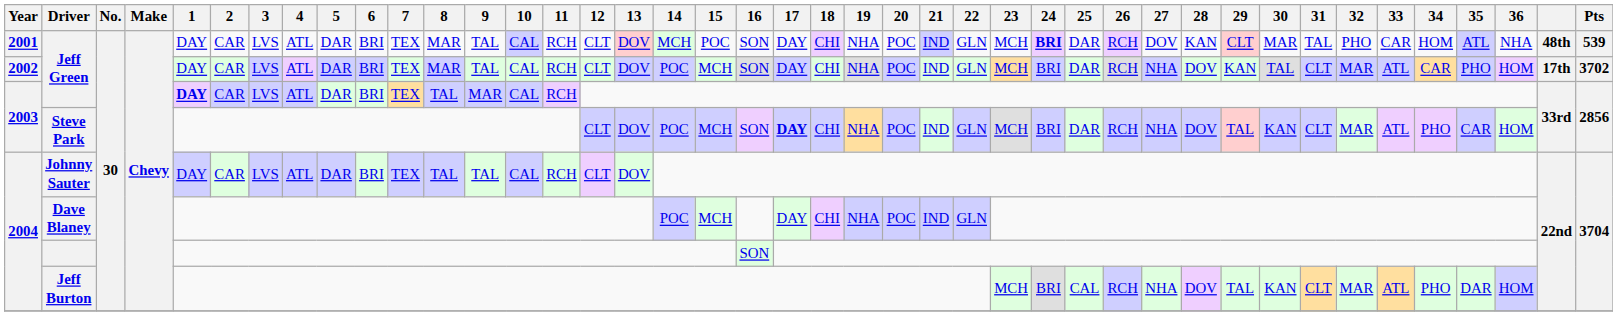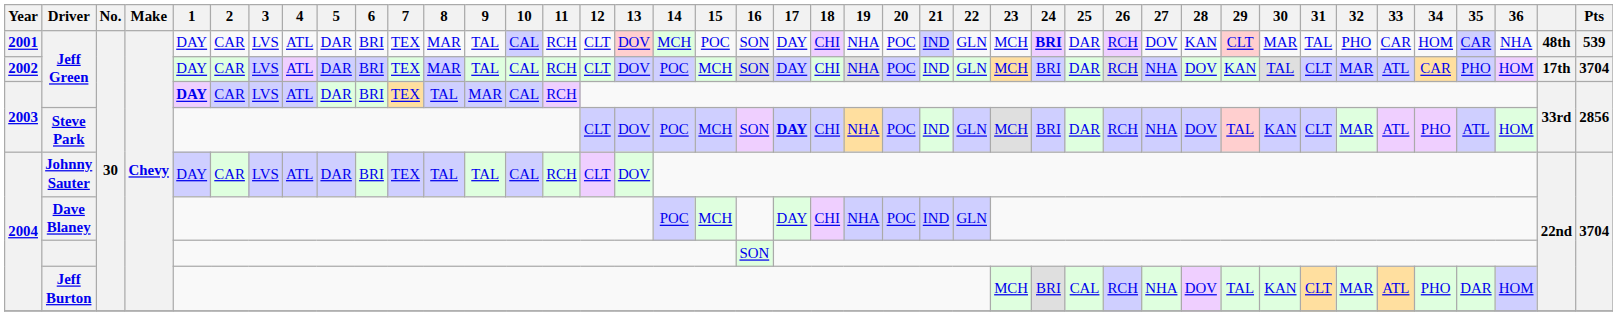 <table class="wikitable" style="text-align:center; font-size:75%">
 <tr>
 <th>Year</th>
 <th>Driver</th>
 <th>No.</th>
 <th>Make</th>
 <th>1</th>
 <th>2</th>
 <th>3</th>
 <th>4</th>
 <th>5</th>
 <th>6</th>
 <th>7</th>
 <th>8</th>
 <th>9</th>
 <th>10</th>
 <th>11</th>
 <th>12</th>
 <th>13</th>
 <th>14</th>
 <th>15</th>
 <th>16</th>
 <th>17</th>
 <th>18</th>
 <th>19</th>
 <th>20</th>
 <th>21</th>
 <th>22</th>
 <th>23</th>
 <th>24</th>
 <th>25</th>
 <th>26</th>
 <th>27</th>
 <th>28</th>
 <th>29</th>
 <th>30</th>
 <th>31</th>
 <th>32</th>
 <th>33</th>
 <th>34</th>
 <th>35</th>
 <th>36</th>
 <th></th>
 <th>Pts</th>
 </tr>
 <tr>
 <th><a href='#'>2001</a></th>
 <th rowspan=3><a href='#'>Jeff Green</a></th>
 <th rowspan=8>30</th>
 <th rowspan=8><a href='#'>Chevy</a></th>
 <td><a href='#'>DAY</a></td>
 <td><a href='#'>CAR</a></td>
 <td><a href='#'>LVS</a></td>
 <td><a href='#'>ATL</a></td>
 <td><a href='#'>DAR</a></td>
 <td><a href='#'>BRI</a></td>
 <td><a href='#'>TEX</a></td>
 <td><a href='#'>MAR</a></td>
 <td><a href='#'>TAL</a></td>
 <td style="background:#CFCFFF;"><a href='#'>CAL</a><br></td>
 <td><a href='#'>RCH</a></td>
 <td><a href='#'>CLT</a></td>
 <td style="background:#FFCFCF;"><a href='#'>DOV</a><br></td>
 <td style="background:#DFFFDF;"><a href='#'>MCH</a><br></td>
 <td><a href='#'>POC</a></td>
 <td><a href='#'>SON</a></td>
 <td><a href='#'>DAY</a></td>
 <td style="background:#EFCFFF;"><a href='#'>CHI</a><br></td>
 <td><a href='#'>NHA</a></td>
 <td><a href='#'>POC</a></td>
 <td style="background:#CFCFFF;"><a href='#'>IND</a><br></td>
 <td><a href='#'>GLN</a></td>
 <td><a href='#'>MCH</a></td>
 <td style="background:#EFCFFF;"><strong><a href='#'>BRI</a></strong><br></td>
 <td><a href='#'>DAR</a></td>
 <td style="background:#EFCFFF;"><a href='#'>RCH</a><br></td>
 <td><a href='#'>DOV</a></td>
 <td><a href='#'>KAN</a></td>
 <td style="background:#FFCFCF;"><a href='#'>CLT</a><br></td>
 <td><a href='#'>MAR</a></td>
 <td><a href='#'>TAL</a></td>
 <td><a href='#'>PHO</a></td>
 <td><a href='#'>CAR</a></td>
 <td><a href='#'>HOM</a></td>
-<td style="background:#CFCFFF;"><a href='#'>ATL</a><br></td>
+<td style="background:#CFCFFF;"><a href='#'>CAR</a><br></td>
 <td><a href='#'>NHA</a></td>
 <th>48th</th>
 <th>539</th>
 </tr>
 <tr>
 <th><a href='#'>2002</a></th>
 <td style="background:#DFFFDF;"><a href='#'>DAY</a><br></td>
 <td style="background:#DFFFDF;"><a href='#'>CAR</a><br></td>
 <td style="background:#CFCFFF;"><a href='#'>LVS</a><br></td>
 <td style="background:#EFCFFF;"><a href='#'>ATL</a><br></td>
 <td style="background:#CFCFFF;"><a href='#'>DAR</a><br></td>
 <td style="background:#CFCFFF;"><a href='#'>BRI</a><br></td>
 <td style="background:#DFFFDF;"><a href='#'>TEX</a><br></td>
 <td style="background:#CFCFFF;"><a href='#'>MAR</a><br></td>
 <td style="background:#DFFFDF;"><a href='#'>TAL</a><br></td>
 <td style="background:#DFFFDF;"><a href='#'>CAL</a><br></td>
 <td style="background:#DFFFDF;"><a href='#'>RCH</a><br></td>
 <td style="background:#DFFFDF;"><a href='#'>CLT</a><br></td>
 <td style="background:#CFCFFF;"><a href='#'>DOV</a><br></td>
 <td style="background:#CFCFFF;"><a href='#'>POC</a><br></td>
 <td style="background:#DFFFDF;"><a href='#'>MCH</a><br></td>
 <td style="background:#DFDFDF;"><a href='#'>SON</a><br></td>
 <td style="background:#CFCFFF;"><a href='#'>DAY</a><br></td>
 <td style="background:#DFFFDF;"><a href='#'>CHI</a><br></td>
 <td style="background:#DFDFDF;"><a href='#'>NHA</a><br></td>
 <td style="background:#CFCFFF;"><a href='#'>POC</a><br></td>
 <td style="background:#DFFFDF;"><a href='#'>IND</a><br></td>
 <td style="background:#DFFFDF;"><a href='#'>GLN</a><br></td>
 <td style="background:#FFDF9F;"><a href='#'>MCH</a><br></td>
 <td style="background:#CFCFFF;"><a href='#'>BRI</a><br></td>
 <td style="background:#DFFFDF;"><a href='#'>DAR</a><br></td>
 <td style="background:#DFDFDF;"><a href='#'>RCH</a><br></td>
 <td style="background:#CFCFFF;"><a href='#'>NHA</a><br></td>
 <td style="background:#DFFFDF;"><a href='#'>DOV</a><br></td>
 <td style="background:#DFFFDF;"><a href='#'>KAN</a><br></td>
 <td style="background:#DFDFDF;"><a href='#'>TAL</a><br></td>
 <td style="background:#CFCFFF;"><a href='#'>CLT</a><br></td>
 <td style="background:#CFCFFF;"><a href='#'>MAR</a><br></td>
 <td style="background:#CFCFFF;"><a href='#'>ATL</a><br></td>
 <td style="background:#FFDF9F;"><a href='#'>CAR</a><br></td>
 <td style="background:#CFCFFF;"><a href='#'>PHO</a><br></td>
 <td style="background:#EFCFFF;"><a href='#'>HOM</a><br></td>
 <th>17th</th>
-<th>3702</th>
+<th>3704</th>
 </tr>
 <tr>
 <th rowspan=2><a href='#'>2003</a></th>
 <td style="background:#EFCFFF;"><strong><a href='#'>DAY</a></strong><br></td>
 <td style="background:#CFCFFF;"><a href='#'>CAR</a><br></td>
 <td style="background:#CFCFFF;"><a href='#'>LVS</a><br></td>
 <td style="background:#CFCFFF;"><a href='#'>ATL</a><br></td>
 <td style="background:#DFFFDF;"><a href='#'>DAR</a><br></td>
 <td style="background:#DFFFDF;"><a href='#'>BRI</a><br></td>
 <td style="background:#FFDF9F;"><a href='#'>TEX</a><br></td>
 <td style="background:#CFCFFF;"><a href='#'>TAL</a><br></td>
 <td style="background:#CFCFFF;"><a href='#'>MAR</a><br></td>
 <td style="background:#CFCFFF;"><a href='#'>CAL</a><br></td>
 <td style="background:#EFCFFF;"><a href='#'>RCH</a><br></td>
 <td colspan=25></td>
 <th rowspan=2>33rd</th>
 <th rowspan=2>2856</th>
 </tr>
 <tr>
 <th><a href='#'>Steve Park</a></th>
 <td colspan=11></td>
 <td style="background:#CFCFFF;"><a href='#'>CLT</a><br></td>
 <td style="background:#CFCFFF;"><a href='#'>DOV</a><br></td>
 <td style="background:#CFCFFF;"><a href='#'>POC</a><br></td>
 <td style="background:#CFCFFF;"><a href='#'>MCH</a><br></td>
 <td style="background:#EFCFFF;"><a href='#'>SON</a><br></td>
 <td style="background:#CFCFFF;"><strong><a href='#'>DAY</a></strong><br></td>
 <td style="background:#CFCFFF;"><a href='#'>CHI</a><br></td>
 <td style="background:#FFDF9F;"><a href='#'>NHA</a><br></td>
 <td style="background:#CFCFFF;"><a href='#'>POC</a><br></td>
 <td style="background:#DFFFDF;"><a href='#'>IND</a><br></td>
 <td style="background:#CFCFFF;"><a href='#'>GLN</a><br></td>
 <td style="background:#DFDFDF;"><a href='#'>MCH</a><br></td>
 <td style="background:#CFCFFF;"><a href='#'>BRI</a><br></td>
 <td style="background:#DFFFDF;"><a href='#'>DAR</a><br></td>
 <td style="background:#CFCFFF;"><a href='#'>RCH</a><br></td>
 <td style="background:#CFCFFF;"><a href='#'>NHA</a><br></td>
 <td style="background:#CFCFFF;"><a href='#'>DOV</a><br></td>
 <td style="background:#FFCFCF;"><a href='#'>TAL</a><br></td>
 <td style="background:#CFCFFF;"><a href='#'>KAN</a><br></td>
 <td style="background:#CFCFFF;"><a href='#'>CLT</a><br></td>
 <td style="background:#DFFFDF;"><a href='#'>MAR</a><br></td>
 <td style="background:#EFCFFF;"><a href='#'>ATL</a><br></td>
 <td style="background:#EFCFFF;"><a href='#'>PHO</a><br></td>
-<td style="background:#CFCFFF;"><a href='#'>CAR</a><br></td>
+<td style="background:#CFCFFF;"><a href='#'>ATL</a><br></td>
 <td style="background:#DFFFDF;"><a href='#'>HOM</a><br></td>
 </tr>
 <tr>
 <th rowspan=4><a href='#'>2004</a></th>
 <th><a href='#'>Johnny Sauter</a></th>
 <td style="background:#CFCFFF;"><a href='#'>DAY</a><br></td>
 <td style="background:#DFFFDF;"><a href='#'>CAR</a><br></td>
 <td style="background:#CFCFFF;"><a href='#'>LVS</a><br></td>
 <td style="background:#CFCFFF;"><a href='#'>ATL</a><br></td>
 <td style="background:#CFCFFF;"><a href='#'>DAR</a><br></td>
 <td style="background:#DFFFDF;"><a href='#'>BRI</a><br></td>
 <td style="background:#CFCFFF;"><a href='#'>TEX</a><br></td>
 <td style="background:#CFCFFF;"><a href='#'>TAL</a><br></td>
 <td style="background:#DFFFDF;"><a href='#'>TAL</a><br></td>
 <td style="background:#CFCFFF;"><a href='#'>CAL</a><br></td>
 <td style="background:#DFFFDF;"><a href='#'>RCH</a><br></td>
 <td style="background:#EFCFFF;"><a href='#'>CLT</a><br></td>
 <td style="background:#DFFFDF;"><a href='#'>DOV</a><br></td>
 <td colspan=23></td>
 <th rowspan=4>22nd</th>
 <th rowspan=4>3704</th>
 </tr>
 <tr>
 <th><a href='#'>Dave Blaney</a></th>
 <td colspan=13></td>
 <td style="background:#CFCFFF;"><a href='#'>POC</a><br></td>
 <td style="background:#DFFFDF;"><a href='#'>MCH</a><br></td>
 <td></td>
 <td style="background:#DFFFDF;"><a href='#'>DAY</a><br></td>
 <td style="background:#EFCFFF;"><a href='#'>CHI</a><br></td>
 <td style="background:#CFCFFF;"><a href='#'>NHA</a><br></td>
 <td style="background:#CFCFFF;"><a href='#'>POC</a><br></td>
 <td style="background:#CFCFFF;"><a href='#'>IND</a><br></td>
 <td style="background:#CFCFFF;"><a href='#'>GLN</a><br></td>
 <td colspan=14></td>
 </tr>
 <tr>
 <th></th>
 <td colspan=15></td>
 <td style="background:#DFFFDF;"><a href='#'>SON</a><br></td>
 <td colspan=20></td>
 </tr>
 <tr>
 <th><a href='#'>Jeff Burton</a></th>
 <td colspan=22></td>
 <td style="background:#DFFFDF;"><a href='#'>MCH</a><br></td>
 <td style="background:#DFDFDF;"><a href='#'>BRI</a><br></td>
 <td style="background:#DFFFDF;"><a href='#'>CAL</a><br></td>
 <td style="background:#CFCFFF;"><a href='#'>RCH</a><br></td>
 <td style="background:#DFFFDF;"><a href='#'>NHA</a><br></td>
 <td style="background:#EFCFFF;"><a href='#'>DOV</a><br></td>
 <td style="background:#DFFFDF;"><a href='#'>TAL</a><br></td>
 <td style="background:#DFFFDF;"><a href='#'>KAN</a><br></td>
 <td style="background:#FFDF9F;"><a href='#'>CLT</a><br></td>
 <td style="background:#DFFFDF;"><a href='#'>MAR</a><br></td>
 <td style="background:#FFDF9F;"><a href='#'>ATL</a><br></td>
 <td style="background:#DFFFDF;"><a href='#'>PHO</a><br></td>
 <td style="background:#DFFFDF;"><a href='#'>DAR</a><br></td>
 <td style="background:#CFCFFF;"><a href='#'>HOM</a><br></td>
 </tr>
 <tr>
 </tr>
 </table>
